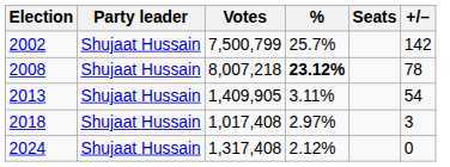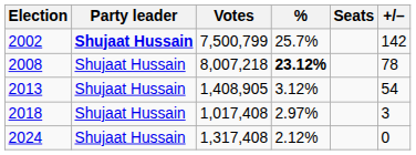 <table class="wikitable">
 <tr>
 <th><strong>Election</strong></th>
 <th>Party leader</th>
 <th><strong>Votes</strong></th>
 <th><strong>%</strong></th>
 <th><strong>Seats</strong></th>
 <th>+/–</th>
 </tr>
 <tr>
 <td><a href='#'>2002</a></td>
-<td><a href='#'>Shujaat Hussain</a></td>
+<td><strong><a href='#'>Shujaat Hussain</a></strong></td>
 <td>7,500,799</td>
 <td>25.7%</td>
 <td></td>
 <td> 142</td>
 </tr>
 <tr>
 <td><a href='#'>2008</a></td>
 <td><a href='#'>Shujaat Hussain</a></td>
 <td>8,007,218</td>
 <td><strong>23.12%</strong></td>
 <td></td>
 <td> 78</td>
 </tr>
 <tr>
 <td><a href='#'>2013</a></td>
 <td><a href='#'>Shujaat Hussain</a></td>
-<td>1,409,905</td>
-<td>3.11%</td>
+<td>1,408,905</td>
+<td>3.12%</td>
 <td></td>
 <td> 54</td>
 </tr>
 <tr>
 <td><a href='#'>2018</a></td>
 <td><a href='#'>Shujaat Hussain</a></td>
 <td>1,017,408</td>
 <td>2.97%</td>
 <td></td>
 <td> 3</td>
 </tr>
 <tr>
 <td><a href='#'>2024</a></td>
 <td><a href='#'>Shujaat Hussain</a></td>
 <td>1,317,408</td>
 <td>2.12%</td>
 <td></td>
 <td> 0</td>
 </tr>
 </table>
